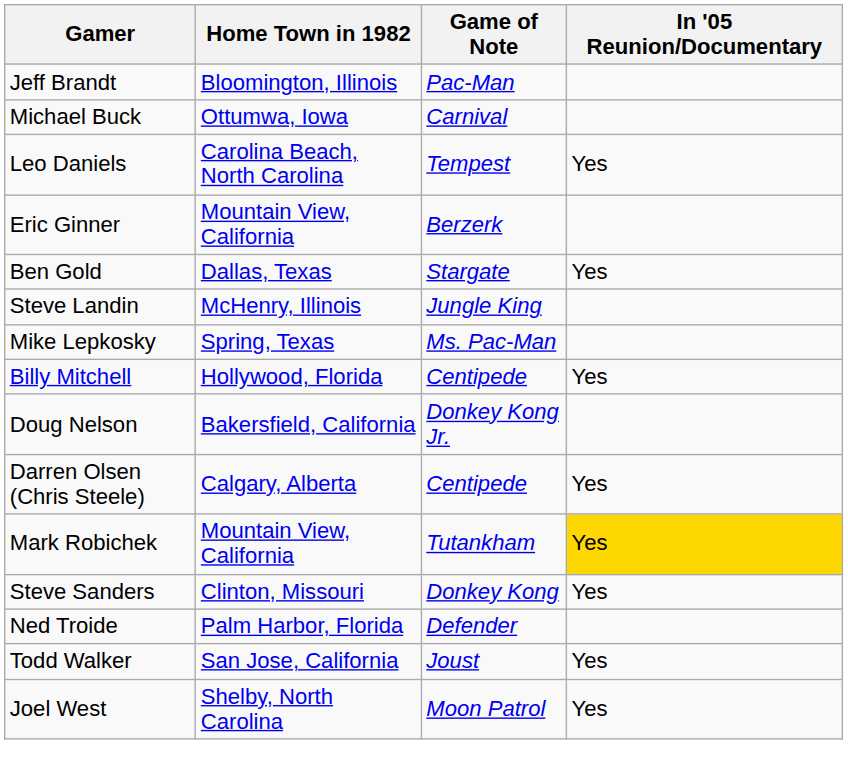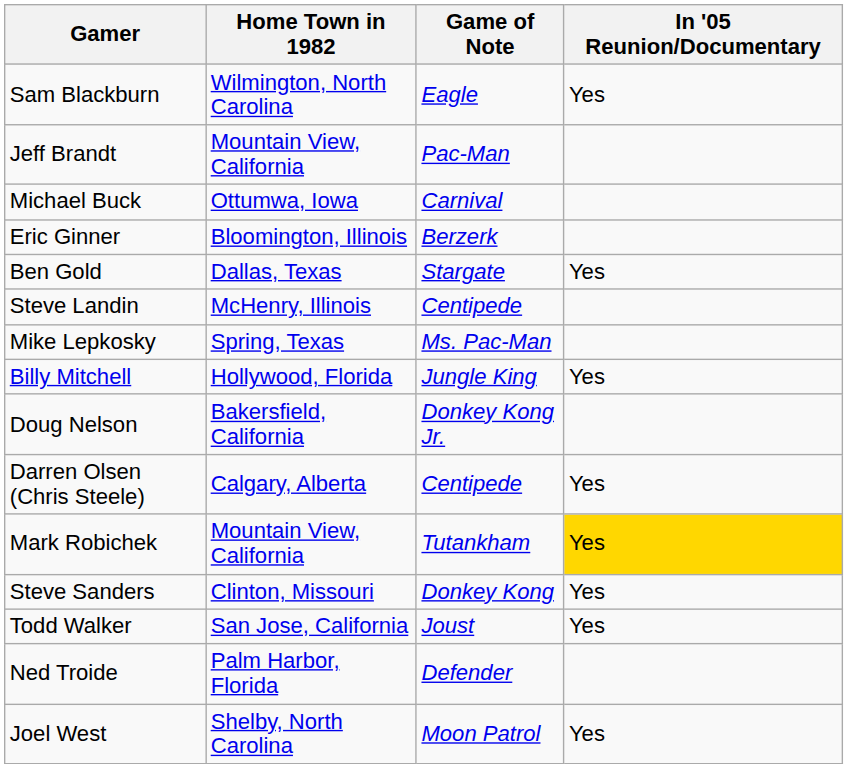 <table class="wikitable">
 <tr>
 <th>Gamer</th>
 <th>Home Town in 1982</th>
 <th>Game of Note</th>
 <th>In '05 Reunion/Documentary</th>
 </tr>
 <tr>
+<td>Sam Blackburn</td>
+<td><a href='#'>Wilmington, North Carolina</a></td>
+<td><em><a href='#'>Eagle</a></em></td>
+<td>Yes</td>
+</tr>
+<tr>
 <td>Jeff Brandt</td>
-<td><a href='#'>Bloomington, Illinois</a></td>
+<td><a href='#'>Mountain View, California</a></td>
 <td><em><a href='#'>Pac-Man</a></em></td>
 <td></td>
 </tr>
 <tr>
 <td>Michael Buck</td>
 <td><a href='#'>Ottumwa, Iowa</a></td>
 <td><em><a href='#'>Carnival</a></em></td>
 <td></td>
 </tr>
 <tr>
-<td>Leo Daniels</td>
-<td><a href='#'>Carolina Beach, North Carolina</a></td>
-<td><em><a href='#'>Tempest</a></em></td>
-<td>Yes</td>
-</tr>
-<tr>
 <td>Eric Ginner</td>
-<td><a href='#'>Mountain View, California</a></td>
+<td><a href='#'>Bloomington, Illinois</a></td>
 <td><em><a href='#'>Berzerk</a></em></td>
 <td></td>
 </tr>
 <tr>
 <td>Ben Gold</td>
 <td><a href='#'>Dallas, Texas</a></td>
 <td><em><a href='#'>Stargate</a></em></td>
 <td>Yes</td>
 </tr>
 <tr>
 <td>Steve Landin</td>
 <td><a href='#'>McHenry, Illinois</a></td>
-<td><em><a href='#'>Jungle King</a></em></td>
+<td><em><a href='#'>Centipede</a></em></td>
 <td></td>
 </tr>
 <tr>
 <td>Mike Lepkosky</td>
 <td><a href='#'>Spring, Texas</a></td>
 <td><em><a href='#'>Ms. Pac-Man</a></em></td>
 <td></td>
 </tr>
 <tr>
 <td><a href='#'>Billy Mitchell</a></td>
 <td><a href='#'>Hollywood, Florida</a></td>
-<td><em><a href='#'>Centipede</a></em></td>
+<td><em><a href='#'>Jungle King</a></em></td>
 <td>Yes</td>
 </tr>
 <tr>
 <td>Doug Nelson</td>
 <td><a href='#'>Bakersfield, California</a></td>
 <td><em><a href='#'>Donkey Kong Jr.</a></em></td>
 <td></td>
 </tr>
 <tr>
 <td>Darren Olsen (Chris Steele)</td>
 <td><a href='#'>Calgary, Alberta</a></td>
 <td><em><a href='#'>Centipede</a></em></td>
 <td>Yes</td>
 </tr>
 <tr>
 <td>Mark Robichek</td>
 <td><a href='#'>Mountain View, California</a></td>
 <td><em><a href='#'>Tutankham</a></em></td>
 <td style="background: gold;">Yes</td>
 </tr>
 <tr>
 <td>Steve Sanders</td>
 <td><a href='#'>Clinton, Missouri</a></td>
 <td><em><a href='#'>Donkey Kong</a></em></td>
 <td>Yes</td>
 </tr>
 <tr>
+<td>Todd Walker</td>
+<td><a href='#'>San Jose, California</a></td>
+<td><em><a href='#'>Joust</a></em></td>
+<td>Yes</td>
+</tr>
+<tr>
 <td>Ned Troide</td>
 <td><a href='#'>Palm Harbor, Florida</a></td>
 <td><em><a href='#'>Defender</a></em></td>
 <td></td>
-</tr>
-<tr>
-<td>Todd Walker</td>
-<td><a href='#'>San Jose, California</a></td>
-<td><em><a href='#'>Joust</a></em></td>
-<td>Yes</td>
 </tr>
 <tr>
 <td>Joel West</td>
 <td><a href='#'>Shelby, North Carolina</a></td>
 <td><em><a href='#'>Moon Patrol</a></em></td>
 <td>Yes</td>
 </tr>
 </table>
